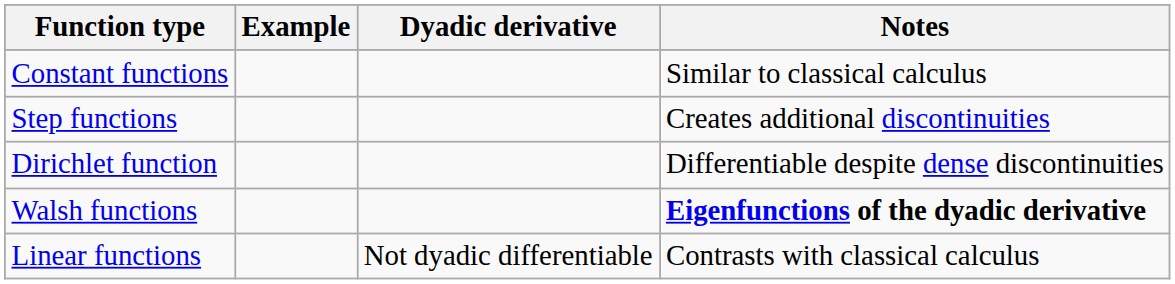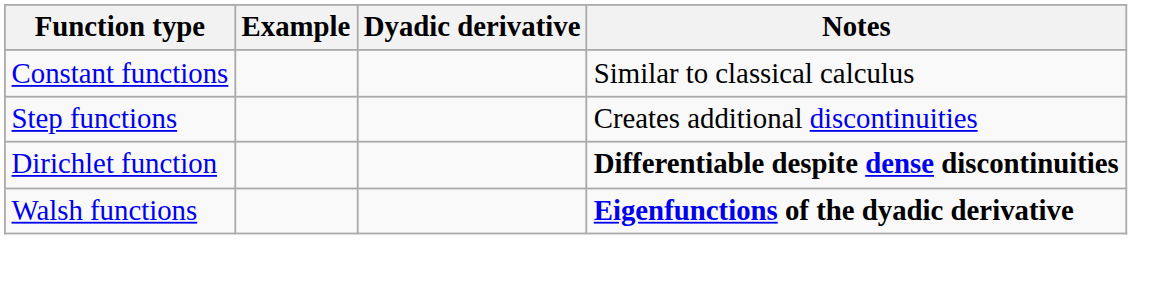 <table class="wikitable">
 <tr>
 <th>Function type</th>
 <th>Example</th>
 <th>Dyadic derivative</th>
 <th>Notes</th>
 </tr>
 <tr>
 <td><a href='#'>Constant functions</a></td>
 <td></td>
 <td></td>
 <td>Similar to classical calculus</td>
 </tr>
 <tr>
 <td><a href='#'>Step functions</a></td>
 <td></td>
 <td></td>
 <td>Creates additional <a href='#'>discontinuities</a></td>
 </tr>
 <tr>
 <td><a href='#'>Dirichlet function</a></td>
 <td></td>
 <td></td>
-<td>Differentiable despite <a href='#'>dense</a> discontinuities</td>
+<td><strong>Differentiable despite <a href='#'>dense</a> discontinuities</strong></td>
 </tr>
 <tr>
 <td><a href='#'>Walsh functions</a></td>
 <td></td>
 <td></td>
 <td><strong><a href='#'>Eigenfunctions</a> of the dyadic derivative</strong></td>
 </tr>
-<tr>
-<td><a href='#'>Linear functions</a></td>
-<td></td>
-<td>Not dyadic differentiable</td>
-<td>Contrasts with classical calculus</td>
-</tr>
 </table>
